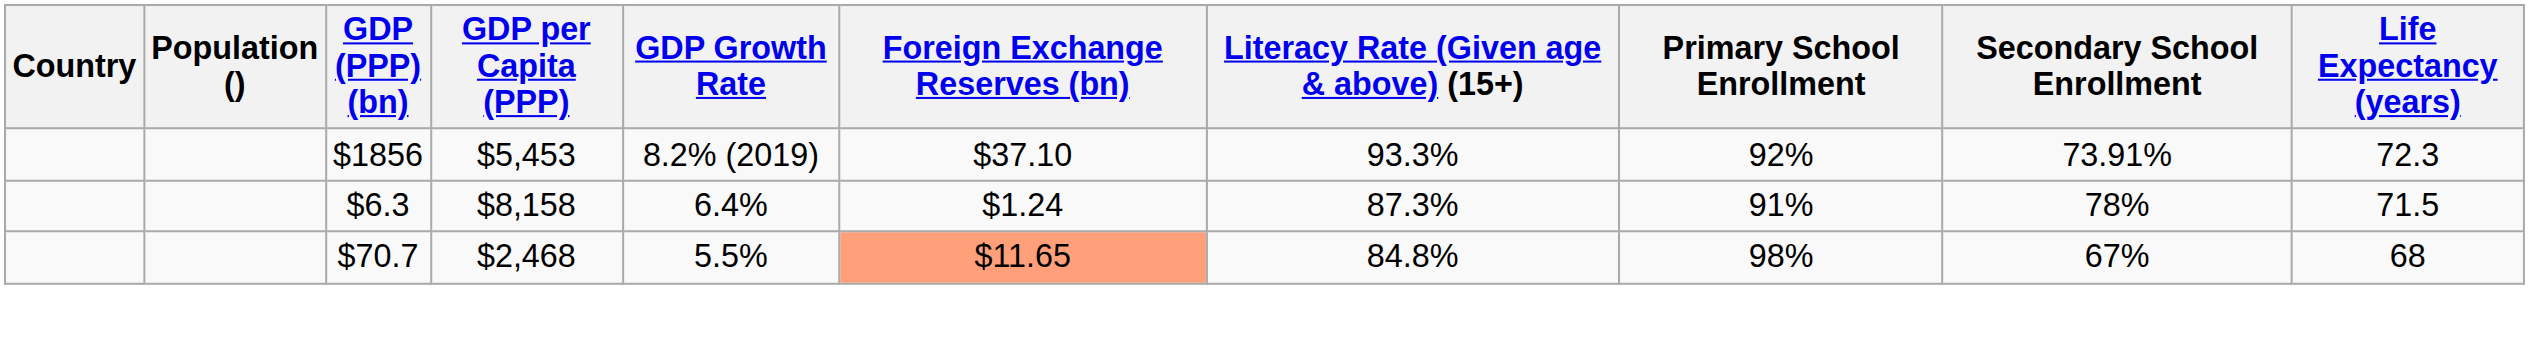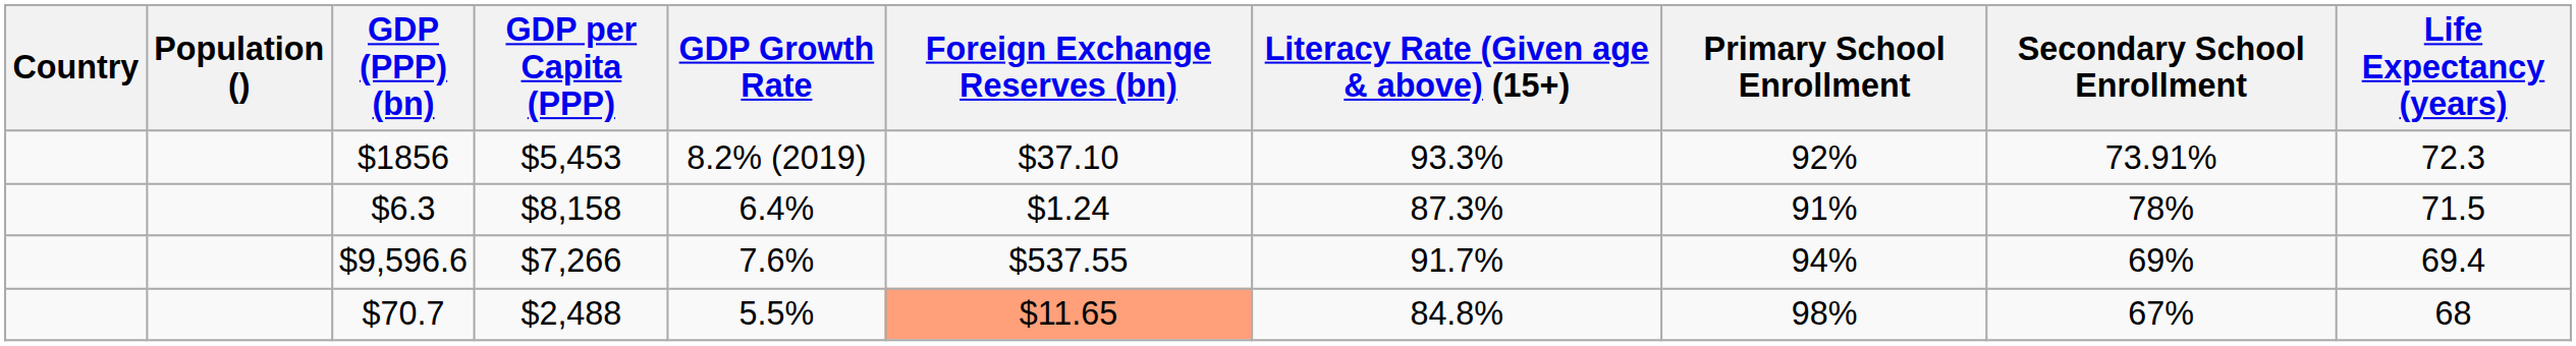 <table class="wikitable sortable" style="text-align:center">
 <tr>
 <th>Country</th>
 <th>Population<br> ()</th>
 <th><a href='#'>GDP<br> (PPP)<br> (bn)</a></th>
 <th><a href='#'>GDP per Capita<br>(PPP)</a></th>
 <th><a href='#'>GDP Growth Rate</a></th>
 <th><a href='#'>Foreign Exchange Reserves (bn)</a></th>
 <th><a href='#'>Literacy Rate (Given age & above)</a> (15+)</th>
 <th>Primary School Enrollment</th>
 <th>Secondary School Enrollment</th>
 <th><a href='#'>Life Expectancy<br> (years)</a></th>
 </tr>
 <tr>
 <td style="text-align:left;white-space:nowrap"></td>
 <td></td>
 <td>$1856</td>
 <td>$5,453</td>
 <td>8.2% (2019)</td>
 <td>$37.10</td>
 <td>93.3%</td>
 <td>92%</td>
 <td>73.91%</td>
 <td>72.3</td>
 </tr>
 <tr>
 <td style="text-align:left;"></td>
 <td></td>
 <td>$6.3</td>
 <td>$8,158</td>
 <td>6.4%</td>
 <td>$1.24</td>
 <td>87.3%</td>
 <td>91%</td>
 <td>78%</td>
 <td>71.5</td>
 </tr>
 <tr>
 <td style="text-align:left;"></td>
 <td></td>
+<td>$9,596.6</td>
+<td>$7,266</td>
+<td>7.6%</td>
+<td>$537.55</td>
+<td>91.7%</td>
+<td>94%</td>
+<td>69%</td>
+<td>69.4</td>
+</tr>
+<tr>
+<td style="text-align:left;"></td>
+<td></td>
 <td>$70.7</td>
-<td>$2,468</td>
+<td>$2,488</td>
 <td>5.5%</td>
 <td style="background: lightsalmon;">$11.65</td>
 <td>84.8%</td>
 <td>98%</td>
 <td>67%</td>
 <td>68</td>
 </tr>
 </table>
